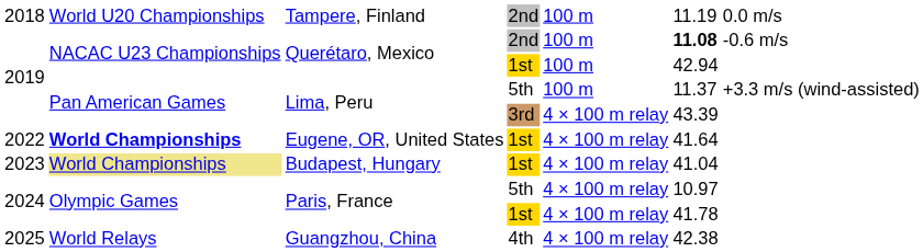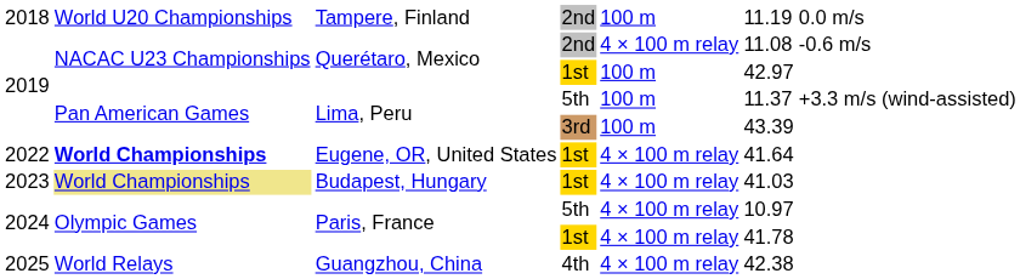 <table>
 <tr>
 <td>2018</td>
 <td><a href='#'>World U20 Championships</a></td>
 <td><a href='#'>Tampere</a>, Finland</td>
 <td bgcolor=silver>2nd</td>
 <td><a href='#'>100 m</a></td>
 <td>11.19</td>
 <td>0.0 m/s</td>
 </tr>
 <tr>
 <td rowspan=4>2019</td>
 <td rowspan=2><a href='#'>NACAC U23 Championships</a></td>
 <td rowspan=2><a href='#'>Querétaro</a>, Mexico</td>
 <td bgcolor=silver>2nd</td>
-<td><a href='#'>100 m</a></td>
-<td><strong>11.08 </strong></td>
+<td data-sort-value="400 relay"><a href='#'>4 × 100 m relay</a></td>
+<td>11.08 </td>
 <td>-0.6 m/s</td>
 </tr>
 <tr>
 <td bgcolor=gold>1st</td>
 <td><a href='#'>100 m</a></td>
-<td>42.94</td>
+<td>42.97</td>
 <td></td>
 </tr>
 <tr>
 <td rowspan=2><a href='#'>Pan American Games</a></td>
 <td rowspan=2><a href='#'>Lima</a>, Peru</td>
 <td>5th</td>
 <td><a href='#'>100 m</a></td>
 <td>11.37</td>
 <td>+3.3 m/s (wind-assisted)</td>
 </tr>
 <tr>
 <td bgcolor=cc9966>3rd</td>
-<td data-sort-value="400 relay"><a href='#'>4 × 100 m relay</a></td>
+<td><a href='#'>100 m</a></td>
 <td>43.39</td>
 <td></td>
 </tr>
 <tr>
 <td>2022</td>
 <td><strong><a href='#'>World Championships</a></strong></td>
 <td><a href='#'>Eugene, OR</a>, United States</td>
 <td bgcolor=gold>1st</td>
 <td><a href='#'>4 × 100 m relay</a></td>
 <td>41.64</td>
 <td></td>
 </tr>
 <tr>
 <td>2023</td>
 <td style="background: khaki;"><a href='#'>World Championships</a></td>
 <td><a href='#'>Budapest, Hungary</a></td>
 <td bgcolor=gold>1st</td>
 <td><a href='#'>4 × 100 m relay</a></td>
-<td>41.04</td>
+<td>41.03</td>
 </tr>
 <tr>
 <td rowspan=2>2024</td>
 <td rowspan=2><a href='#'>Olympic Games</a></td>
 <td rowspan=2><a href='#'>Paris</a>, France</td>
 <td>5th</td>
 <td data-sort-value="400 relay"><a href='#'>4 × 100 m relay</a></td>
 <td>10.97</td>
 </tr>
 <tr>
 <td bgcolor=gold>1st</td>
 <td><a href='#'>4 × 100 m relay</a></td>
 <td>41.78</td>
 </tr>
 <tr>
 <td>2025</td>
 <td><a href='#'>World Relays</a></td>
 <td><a href='#'>Guangzhou, China</a></td>
 <td>4th</td>
 <td><a href='#'>4 × 100 m relay</a></td>
 <td>42.38</td>
 </tr>
 </table>
